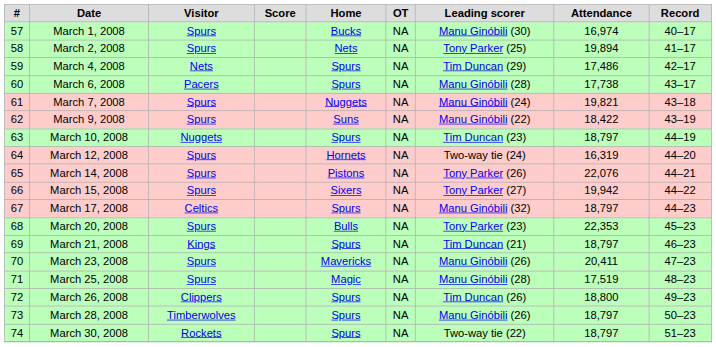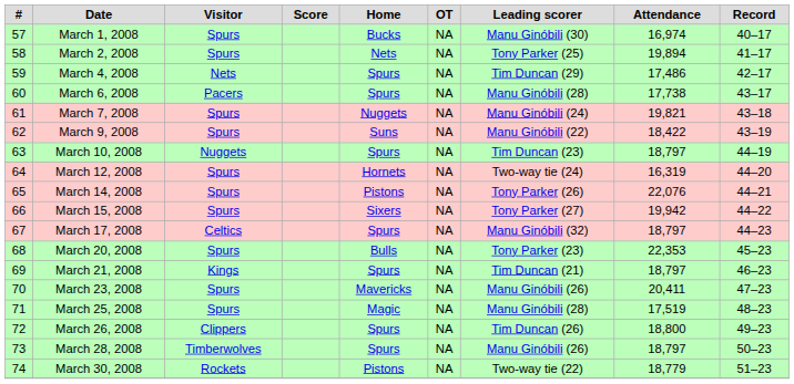 <table class="wikitable" width="80%">
 <tr align="center"  bgcolor="#dddddd">
 <td><strong>#</strong></td>
 <td><strong>Date</strong></td>
 <td><strong>Visitor</strong></td>
 <td><strong>Score</strong></td>
 <td><strong>Home</strong></td>
 <td><strong>OT</strong></td>
 <td><strong>Leading scorer</strong></td>
 <td><strong>Attendance</strong></td>
 <td><strong>Record</strong></td>
 </tr>
 <tr align="center"  bgcolor="#bbffbb">
 <td>57</td>
 <td>March 1, 2008</td>
 <td><a href='#'>Spurs</a></td>
 <td></td>
 <td><a href='#'>Bucks</a></td>
 <td>NA</td>
 <td><a href='#'>Manu Ginóbili</a> (30)</td>
 <td>16,974</td>
 <td>40–17</td>
 </tr>
 <tr align="center" bgcolor="#bbffbb">
 <td>58</td>
 <td>March 2, 2008</td>
 <td><a href='#'>Spurs</a></td>
 <td></td>
 <td><a href='#'>Nets</a></td>
 <td>NA</td>
 <td><a href='#'>Tony Parker</a> (25)</td>
 <td>19,894</td>
 <td>41–17</td>
 </tr>
 <tr align="center" bgcolor="#bbffbb">
 <td>59</td>
 <td>March 4, 2008</td>
 <td><a href='#'>Nets</a></td>
 <td></td>
 <td><a href='#'>Spurs</a></td>
 <td>NA</td>
 <td><a href='#'>Tim Duncan</a> (29)</td>
 <td>17,486</td>
 <td>42–17</td>
 </tr>
 <tr align="center" bgcolor="#bbffbb">
 <td>60</td>
 <td>March 6, 2008</td>
 <td><a href='#'>Pacers</a></td>
 <td></td>
 <td><a href='#'>Spurs</a></td>
 <td>NA</td>
 <td><a href='#'>Manu Ginóbili</a> (28)</td>
 <td>17,738</td>
 <td>43–17</td>
 </tr>
 <tr align="center" bgcolor="#ffcccc">
 <td>61</td>
 <td>March 7, 2008</td>
 <td><a href='#'>Spurs</a></td>
 <td></td>
 <td><a href='#'>Nuggets</a></td>
 <td>NA</td>
 <td><a href='#'>Manu Ginóbili</a> (24)</td>
 <td>19,821</td>
 <td>43–18</td>
 </tr>
 <tr align="center" bgcolor="#ffcccc">
 <td>62</td>
 <td>March 9, 2008</td>
 <td><a href='#'>Spurs</a></td>
 <td></td>
 <td><a href='#'>Suns</a></td>
 <td>NA</td>
 <td><a href='#'>Manu Ginóbili</a> (22)</td>
 <td>18,422</td>
 <td>43–19</td>
 </tr>
 <tr align="center" bgcolor="#bbffbb">
 <td>63</td>
 <td>March 10, 2008</td>
 <td><a href='#'>Nuggets</a></td>
 <td></td>
 <td><a href='#'>Spurs</a></td>
 <td>NA</td>
 <td><a href='#'>Tim Duncan</a> (23)</td>
 <td>18,797</td>
 <td>44–19</td>
 </tr>
 <tr align="center" bgcolor="#ffcccc">
 <td>64</td>
 <td>March 12, 2008</td>
 <td><a href='#'>Spurs</a></td>
 <td></td>
 <td><a href='#'>Hornets</a></td>
 <td>NA</td>
 <td>Two-way tie (24)</td>
 <td>16,319</td>
 <td>44–20</td>
 </tr>
 <tr align="center" bgcolor="#ffcccc">
 <td>65</td>
 <td>March 14, 2008</td>
 <td><a href='#'>Spurs</a></td>
 <td></td>
 <td><a href='#'>Pistons</a></td>
 <td>NA</td>
 <td><a href='#'>Tony Parker</a> (26)</td>
 <td>22,076</td>
 <td>44–21</td>
 </tr>
 <tr align="center" bgcolor="#ffcccc">
 <td>66</td>
 <td>March 15, 2008</td>
 <td><a href='#'>Spurs</a></td>
 <td></td>
 <td><a href='#'>Sixers</a></td>
 <td>NA</td>
 <td><a href='#'>Tony Parker</a> (27)</td>
 <td>19,942</td>
 <td>44–22</td>
 </tr>
 <tr align="center" bgcolor="#ffcccc">
 <td>67</td>
 <td>March 17, 2008</td>
 <td><a href='#'>Celtics</a></td>
 <td></td>
 <td><a href='#'>Spurs</a></td>
 <td>NA</td>
 <td><a href='#'>Manu Ginóbili</a> (32)</td>
 <td>18,797</td>
 <td>44–23</td>
 </tr>
 <tr align="center" bgcolor="#bbffbb">
 <td>68</td>
 <td>March 20, 2008</td>
 <td><a href='#'>Spurs</a></td>
 <td></td>
 <td><a href='#'>Bulls</a></td>
 <td>NA</td>
 <td><a href='#'>Tony Parker</a> (23)</td>
 <td>22,353</td>
 <td>45–23</td>
 </tr>
 <tr align="center" bgcolor="#bbffbb">
 <td>69</td>
 <td>March 21, 2008</td>
 <td><a href='#'>Kings</a></td>
 <td></td>
 <td><a href='#'>Spurs</a></td>
 <td>NA</td>
 <td><a href='#'>Tim Duncan</a> (21)</td>
 <td>18,797</td>
 <td>46–23</td>
 </tr>
 <tr align="center" bgcolor="#bbffbb">
 <td>70</td>
 <td>March 23, 2008</td>
 <td><a href='#'>Spurs</a></td>
 <td></td>
 <td><a href='#'>Mavericks</a></td>
 <td>NA</td>
 <td><a href='#'>Manu Ginóbili</a> (26)</td>
 <td>20,411</td>
 <td>47–23</td>
 </tr>
 <tr align="center" bgcolor="#bbffbb">
 <td>71</td>
 <td>March 25, 2008</td>
 <td><a href='#'>Spurs</a></td>
 <td></td>
 <td><a href='#'>Magic</a></td>
 <td>NA</td>
 <td><a href='#'>Manu Ginóbili</a> (28)</td>
 <td>17,519</td>
 <td>48–23</td>
 </tr>
 <tr align="center" bgcolor="#bbffbb">
 <td>72</td>
 <td>March 26, 2008</td>
 <td><a href='#'>Clippers</a></td>
 <td></td>
 <td><a href='#'>Spurs</a></td>
 <td>NA</td>
 <td><a href='#'>Tim Duncan</a> (26)</td>
 <td>18,800</td>
 <td>49–23</td>
 </tr>
 <tr align="center" bgcolor="#bbffbb">
 <td>73</td>
 <td>March 28, 2008</td>
 <td><a href='#'>Timberwolves</a></td>
 <td></td>
 <td><a href='#'>Spurs</a></td>
 <td>NA</td>
 <td><a href='#'>Manu Ginóbili</a> (26)</td>
 <td>18,797</td>
 <td>50–23</td>
 </tr>
 <tr align="center" bgcolor="#bbffbb">
 <td>74</td>
 <td>March 30, 2008</td>
 <td><a href='#'>Rockets</a></td>
 <td></td>
-<td><a href='#'>Spurs</a></td>
+<td><a href='#'>Pistons</a></td>
 <td>NA</td>
 <td>Two-way tie (22)</td>
-<td>18,797</td>
+<td>18,779</td>
 <td>51–23</td>
 </tr>
 <tr align="center">
 </tr>
 </table>
